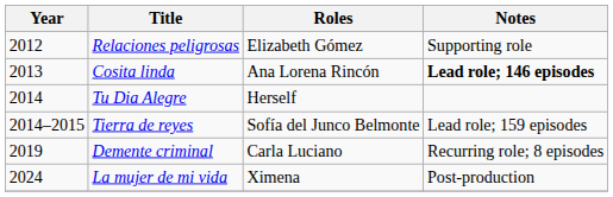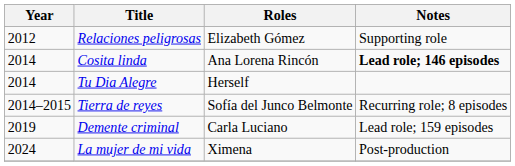 <table class="wikitable sortable">
 <tr>
 <th>Year</th>
 <th>Title</th>
 <th>Roles</th>
 <th>Notes</th>
 </tr>
 <tr>
 <td>2012</td>
 <td><em><a href='#'>Relaciones peligrosas</a></em></td>
 <td>Elizabeth Gómez</td>
 <td>Supporting role</td>
 </tr>
 <tr>
-<td>2013</td>
+<td>2014</td>
 <td><em><a href='#'>Cosita linda</a></em></td>
 <td>Ana Lorena Rincón</td>
 <td><strong>Lead role; 146 episodes</strong></td>
 </tr>
 <tr>
 <td>2014</td>
 <td><em><a href='#'>Tu Dia Alegre</a></em></td>
 <td>Herself</td>
 <td></td>
 </tr>
 <tr>
 <td>2014–2015</td>
 <td><em><a href='#'>Tierra de reyes</a></em></td>
 <td>Sofía del Junco Belmonte</td>
-<td>Lead role; 159 episodes</td>
+<td>Recurring role; 8 episodes</td>
 </tr>
 <tr>
 <td>2019</td>
 <td><em><a href='#'>Demente criminal</a></em></td>
 <td>Carla Luciano</td>
-<td>Recurring role; 8 episodes</td>
+<td>Lead role; 159 episodes</td>
 </tr>
 <tr>
 <td>2024</td>
 <td><em><a href='#'>La mujer de mi vida</a></em></td>
 <td>Ximena</td>
 <td>Post-production</td>
 </tr>
 <tr>
 </tr>
 </table>
